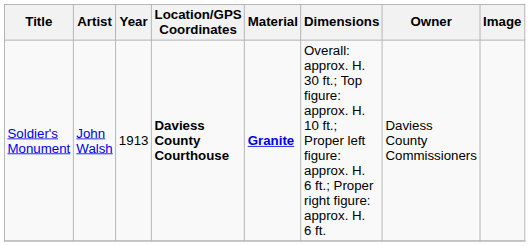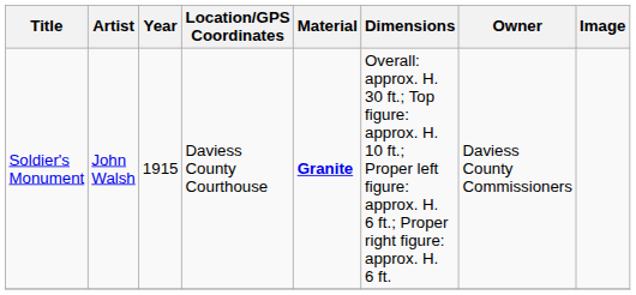 <table class="wikitable sortable">
 <tr>
 <th>Title</th>
 <th>Artist</th>
 <th>Year</th>
 <th>Location/GPS Coordinates</th>
 <th>Material</th>
 <th>Dimensions</th>
 <th>Owner</th>
 <th>Image</th>
 </tr>
 <tr>
 <td><a href='#'>Soldier's Monument</a></td>
 <td><a href='#'>John Walsh</a></td>
-<td>1913</td>
-<td><strong>Daviess County Courthouse </strong></td>
+<td>1915</td>
+<td>Daviess County Courthouse </td>
 <td><strong><a href='#'>Granite</a></strong></td>
 <td>Overall: approx. H. 30 ft.; Top figure: approx. H. 10 ft.; Proper left figure: approx. H. 6 ft.; Proper right figure: approx. H. 6 ft.</td>
 <td>Daviess County Commissioners</td>
 <td></td>
 </tr>
 <tr>
 </tr>
 </table>
